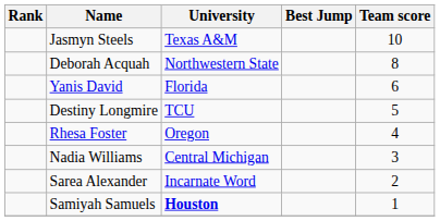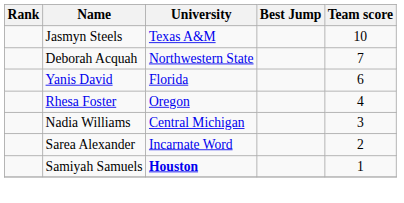 <table class="wikitable sortable" style="text-align:center">
 <tr>
 <th>Rank</th>
 <th>Name</th>
 <th>University</th>
 <th>Best Jump</th>
 <th>Team score</th>
 </tr>
 <tr>
 <td></td>
 <td align=left>Jasmyn Steels</td>
 <td align=left><a href='#'>Texas A&M</a></td>
 <td><strong></strong></td>
 <td>10</td>
 </tr>
 <tr>
 <td></td>
 <td align=left>Deborah Acquah </td>
 <td align=left><a href='#'>Northwestern State</a></td>
 <td><strong></strong></td>
-<td>8</td>
+<td>7</td>
 </tr>
 <tr>
 <td></td>
 <td align=left><a href='#'>Yanis David</a></td>
 <td align=left><a href='#'>Florida</a></td>
 <td><strong></strong></td>
 <td>6</td>
-</tr>
-<tr>
-<td></td>
-<td align=left>Destiny Longmire</td>
-<td align=left><a href='#'>TCU</a></td>
-<td><strong></strong></td>
-<td>5</td>
 </tr>
 <tr>
 <td></td>
 <td align=left><a href='#'>Rhesa Foster</a></td>
 <td align=left><a href='#'>Oregon</a></td>
 <td><strong></strong></td>
 <td>4</td>
 </tr>
 <tr>
 <td></td>
 <td align=left>Nadia Williams</td>
 <td align=left><a href='#'>Central Michigan</a></td>
 <td><strong></strong></td>
 <td>3</td>
 </tr>
 <tr>
 <td></td>
 <td align=left>Sarea Alexander</td>
 <td align=left><a href='#'>Incarnate Word</a></td>
 <td><strong></strong></td>
 <td>2</td>
 </tr>
 <tr>
 <td></td>
 <td align=left>Samiyah Samuels</td>
 <td align=left><strong><a href='#'>Houston</a></strong></td>
 <td><strong></strong></td>
 <td>1</td>
 </tr>
 <tr>
 </tr>
 </table>
